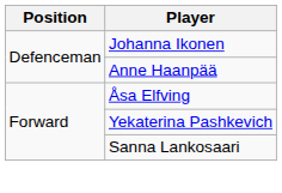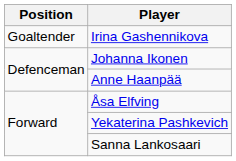 <table class="wikitable">
 <tr>
 <th>Position</th>
 <th>Player</th>
+</tr>
+<tr>
+<td>Goaltender</td>
+<td> <a href='#'>Irina Gashennikova</a></td>
 </tr>
 <tr>
 <td rowspan=2>Defenceman</td>
 <td> <a href='#'>Johanna Ikonen</a></td>
 </tr>
 <tr>
 <td> <a href='#'>Anne Haanpää</a></td>
 </tr>
 <tr>
 <td rowspan=3>Forward</td>
 <td> <a href='#'>Åsa Elfving</a></td>
 </tr>
 <tr>
 <td> <a href='#'>Yekaterina Pashkevich</a></td>
 </tr>
 <tr>
 <td> Sanna Lankosaari</td>
 </tr>
 </table>
